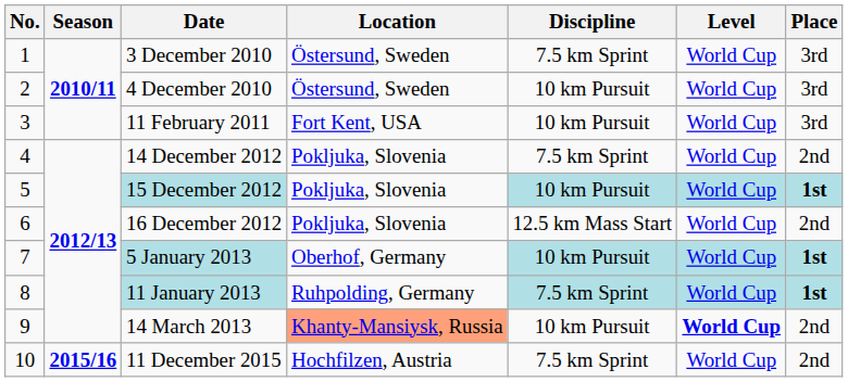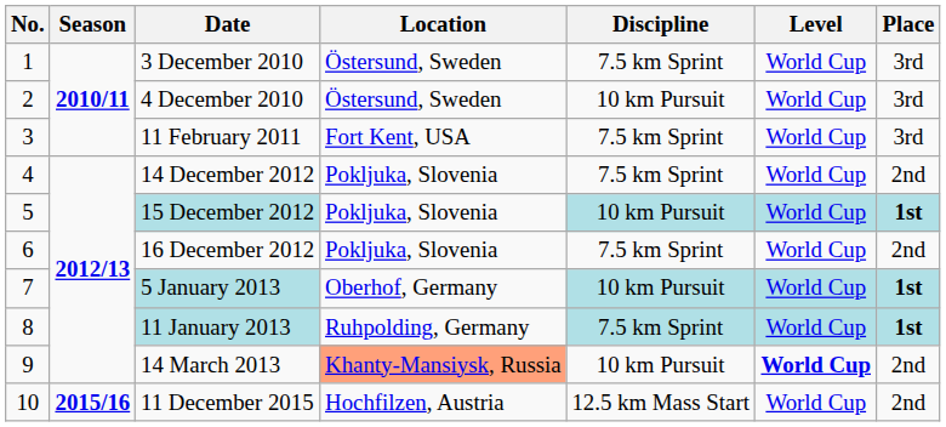 <table class="wikitable sortable" style="text-align:center; font-size:95%;">
 <tr>
 <th>No.</th>
 <th>Season</th>
 <th>Date</th>
 <th>Location</th>
 <th>Discipline</th>
 <th>Level</th>
 <th>Place</th>
 </tr>
 <tr>
 <td align=center>1</td>
 <td rowspan=3 align=center><strong><a href='#'>2010/11</a></strong></td>
 <td align=left>3 December 2010</td>
 <td align=left> <a href='#'>Östersund</a>, Sweden</td>
 <td>7.5 km Sprint</td>
 <td> <a href='#'>World Cup</a> </td>
 <td>3rd</td>
 </tr>
 <tr>
 <td align=center>2</td>
 <td align=left>4 December 2010</td>
 <td align=left> <a href='#'>Östersund</a>, Sweden</td>
 <td>10 km Pursuit</td>
 <td><a href='#'>World Cup</a></td>
 <td>3rd</td>
 </tr>
 <tr>
 <td align=center>3</td>
 <td align=left>11 February 2011</td>
 <td align=left> <a href='#'>Fort Kent</a>, USA</td>
-<td>10 km Pursuit</td>
+<td>7.5 km Sprint</td>
 <td><a href='#'>World Cup</a></td>
 <td>3rd</td>
 </tr>
 <tr>
 <td align=center>4</td>
 <td rowspan=6 align=center><strong><a href='#'>2012/13</a></strong></td>
 <td align=left>14 December 2012</td>
 <td align=left> <a href='#'>Pokljuka</a>, Slovenia</td>
 <td>7.5 km Sprint</td>
 <td><a href='#'>World Cup</a></td>
 <td>2nd</td>
 </tr>
 <tr>
 <td align=center>5</td>
 <td bgcolor="#BOEOE6" align=left>15 December 2012</td>
 <td align=left> <a href='#'>Pokljuka</a>, Slovenia</td>
 <td bgcolor="#BOEOE6">10 km Pursuit</td>
 <td bgcolor="#BOEOE6"><a href='#'>World Cup</a></td>
 <td bgcolor="#BOEOE6"><strong>1st</strong></td>
 </tr>
 <tr>
 <td align=center>6</td>
 <td align=left>16 December 2012</td>
 <td align=left> <a href='#'>Pokljuka</a>, Slovenia</td>
-<td>12.5 km Mass Start</td>
+<td>7.5 km Sprint</td>
 <td><a href='#'>World Cup</a></td>
 <td>2nd</td>
 </tr>
 <tr>
 <td align=center>7</td>
 <td bgcolor="#BOEOE6" align=left>5 January 2013</td>
 <td align=left> <a href='#'>Oberhof</a>, Germany</td>
 <td bgcolor="#BOEOE6">10 km Pursuit</td>
 <td bgcolor="#BOEOE6"><a href='#'>World Cup</a></td>
 <td bgcolor="#BOEOE6"><strong>1st</strong></td>
 </tr>
 <tr>
 <td align=center>8</td>
 <td bgcolor="#BOEOE6" align=left>11 January 2013</td>
 <td align=left> <a href='#'>Ruhpolding</a>, Germany</td>
 <td bgcolor="#BOEOE6">7.5 km Sprint</td>
 <td bgcolor="#BOEOE6"><a href='#'>World Cup</a></td>
 <td bgcolor="#BOEOE6"><strong>1st</strong></td>
 </tr>
 <tr>
 <td align=center>9</td>
 <td align=left>14 March 2013</td>
 <td align=left style="background: lightsalmon;"> <a href='#'>Khanty-Mansiysk</a>, Russia</td>
 <td>10 km Pursuit</td>
 <td><strong><a href='#'>World Cup</a></strong></td>
 <td>2nd</td>
 </tr>
 <tr>
 <td align=center>10</td>
 <td align=center><strong><a href='#'>2015/16</a></strong></td>
 <td align=left>11 December 2015</td>
 <td align=left> <a href='#'>Hochfilzen</a>, Austria</td>
-<td>7.5 km Sprint</td>
+<td>12.5 km Mass Start</td>
 <td><a href='#'>World Cup</a></td>
 <td>2nd</td>
 </tr>
 </table>
